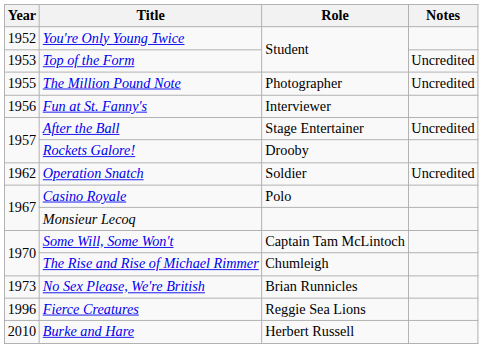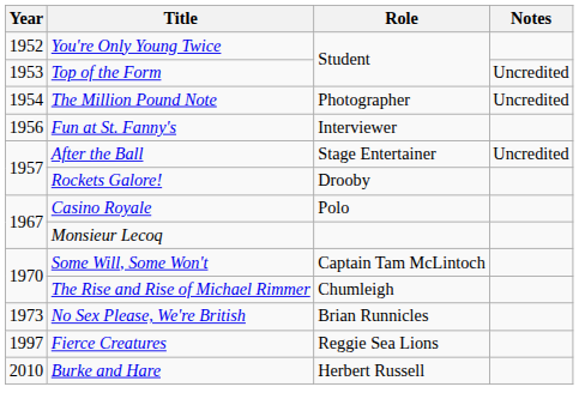 <table class="wikitable">
 <tr>
 <th>Year</th>
 <th>Title</th>
 <th>Role</th>
 <th>Notes</th>
 </tr>
 <tr>
 <td>1952</td>
 <td><em><a href='#'>You're Only Young Twice</a></em></td>
 <td rowspan=2>Student</td>
 <td></td>
 </tr>
 <tr>
 <td>1953</td>
 <td><em><a href='#'>Top of the Form</a></em></td>
 <td>Uncredited</td>
 </tr>
 <tr>
-<td>1955</td>
+<td>1954</td>
 <td><em><a href='#'>The Million Pound Note</a></em></td>
 <td>Photographer</td>
 <td>Uncredited</td>
 </tr>
 <tr>
 <td>1956</td>
 <td><em><a href='#'>Fun at St. Fanny's</a></em></td>
 <td>Interviewer</td>
 <td></td>
 </tr>
 <tr>
 <td rowspan="2">1957</td>
 <td><em><a href='#'>After the Ball</a></em></td>
 <td>Stage Entertainer</td>
 <td>Uncredited</td>
 </tr>
 <tr>
 <td><em><a href='#'>Rockets Galore!</a></em></td>
 <td>Drooby</td>
 <td></td>
-</tr>
-<tr>
-<td>1962</td>
-<td><em><a href='#'>Operation Snatch</a></em></td>
-<td>Soldier</td>
-<td>Uncredited</td>
 </tr>
 <tr>
 <td rowspan="2">1967</td>
 <td><em><a href='#'>Casino Royale</a></em></td>
 <td>Polo</td>
 <td></td>
 </tr>
 <tr>
 <td><em>Monsieur Lecoq</em></td>
 <td></td>
 <td></td>
 </tr>
 <tr>
 <td rowspan="2">1970</td>
 <td><em><a href='#'>Some Will, Some Won't</a></em></td>
 <td>Captain Tam McLintoch</td>
 <td></td>
 </tr>
 <tr>
 <td><em><a href='#'>The Rise and Rise of Michael Rimmer</a></em></td>
 <td>Chumleigh</td>
 <td></td>
 </tr>
 <tr>
 <td>1973</td>
 <td><em><a href='#'>No Sex Please, We're British</a></em></td>
 <td>Brian Runnicles</td>
 <td></td>
 </tr>
 <tr>
-<td>1996</td>
+<td>1997</td>
 <td><em><a href='#'>Fierce Creatures</a></em></td>
 <td>Reggie Sea Lions</td>
 <td></td>
 </tr>
 <tr>
 <td>2010</td>
 <td><em><a href='#'>Burke and Hare</a></em></td>
 <td>Herbert Russell</td>
 <td></td>
 </tr>
 </table>
